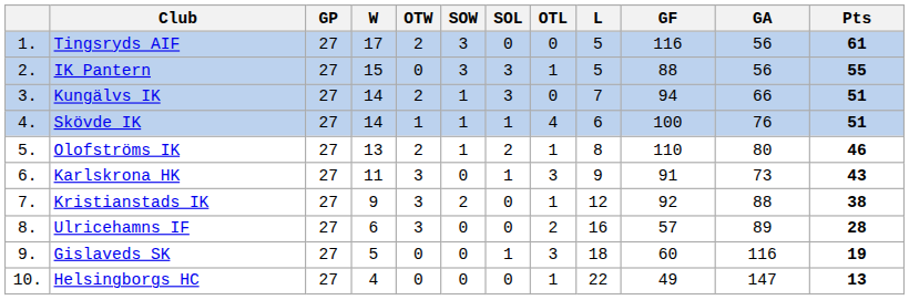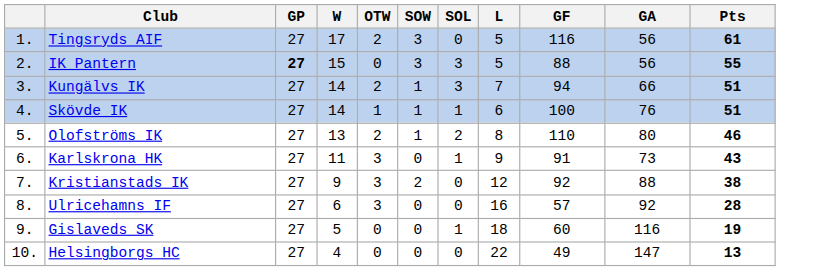 <table class="wikitable">
 <tr>
 <th width="30"></th>
 <th width="200">Club</th>
 <th width="30">GP</th>
 <th width="30">W</th>
 <th width="30">OTW</th>
 <th width="30">SOW</th>
 <th width="30">SOL</th>
-<th width="30">OTL</th>
 <th width="30">L</th>
 <th width="70">GF</th>
 <th width="70">GA</th>
 <th width="70">Pts</th>
 </tr>
 <tr bgcolor="#BCD2EE" align="center">
 <td>1.</td>
 <td align="left"><a href='#'>Tingsryds AIF</a></td>
 <td>27</td>
 <td>17</td>
 <td>2</td>
 <td>3</td>
 <td>0</td>
-<td>0</td>
 <td>5</td>
 <td>116</td>
 <td>56</td>
 <td><strong>61</strong></td>
 </tr>
 <tr bgcolor="#BCD2EE" align="center">
 <td>2.</td>
 <td align="left"><a href='#'>IK Pantern</a></td>
-<td>27</td>
+<td><strong>27</strong></td>
 <td>15</td>
 <td>0</td>
 <td>3</td>
 <td>3</td>
-<td>1</td>
 <td>5</td>
 <td>88</td>
 <td>56</td>
 <td><strong>55</strong></td>
 </tr>
 <tr bgcolor="#BCD2EE" align="center">
 <td>3.</td>
 <td align="left"><a href='#'>Kungälvs IK</a></td>
 <td>27</td>
 <td>14</td>
 <td>2</td>
 <td>1</td>
 <td>3</td>
-<td>0</td>
 <td>7</td>
 <td>94</td>
 <td>66</td>
 <td><strong>51</strong></td>
 </tr>
 <tr bgcolor="#BCD2EE" align="center">
 <td>4.</td>
 <td align="left"><a href='#'>Skövde IK</a></td>
 <td>27</td>
 <td>14</td>
 <td>1</td>
 <td>1</td>
 <td>1</td>
-<td>4</td>
 <td>6</td>
 <td>100</td>
 <td>76</td>
 <td><strong>51</strong></td>
 </tr>
 <tr bgcolor="#FFFFFF" align="center">
 <td>5.</td>
 <td align="left"><a href='#'>Olofströms IK</a></td>
 <td>27</td>
 <td>13</td>
 <td>2</td>
 <td>1</td>
 <td>2</td>
-<td>1</td>
 <td>8</td>
 <td>110</td>
 <td>80</td>
 <td><strong>46</strong></td>
 </tr>
 <tr bgcolor="#FFFFFF" align="center">
 <td>6.</td>
 <td align="left"><a href='#'>Karlskrona HK</a></td>
 <td>27</td>
 <td>11</td>
 <td>3</td>
 <td>0</td>
 <td>1</td>
-<td>3</td>
 <td>9</td>
 <td>91</td>
 <td>73</td>
 <td><strong>43</strong></td>
 </tr>
 <tr bgcolor="#FFFFFF" align="center">
 <td>7.</td>
 <td align="left"><a href='#'>Kristianstads IK</a></td>
 <td>27</td>
 <td>9</td>
 <td>3</td>
 <td>2</td>
 <td>0</td>
-<td>1</td>
 <td>12</td>
 <td>92</td>
 <td>88</td>
 <td><strong>38</strong></td>
 </tr>
 <tr bgcolor="#FFFFFF" align="center">
 <td>8.</td>
 <td align="left"><a href='#'>Ulricehamns IF</a></td>
 <td>27</td>
 <td>6</td>
 <td>3</td>
 <td>0</td>
 <td>0</td>
-<td>2</td>
 <td>16</td>
 <td>57</td>
-<td>89</td>
+<td>92</td>
 <td><strong>28</strong></td>
 </tr>
 <tr bgcolor="#FFFFFF" align="center">
 <td>9.</td>
 <td align="left"><a href='#'>Gislaveds SK</a></td>
 <td>27</td>
 <td>5</td>
 <td>0</td>
 <td>0</td>
 <td>1</td>
-<td>3</td>
 <td>18</td>
 <td>60</td>
 <td>116</td>
 <td><strong>19</strong></td>
 </tr>
 <tr bgcolor="#FFFFFF" align="center">
 <td>10.</td>
 <td align="left"><a href='#'>Helsingborgs HC</a></td>
 <td>27</td>
 <td>4</td>
 <td>0</td>
 <td>0</td>
 <td>0</td>
-<td>1</td>
 <td>22</td>
 <td>49</td>
 <td>147</td>
 <td><strong>13</strong></td>
 </tr>
 </table>
